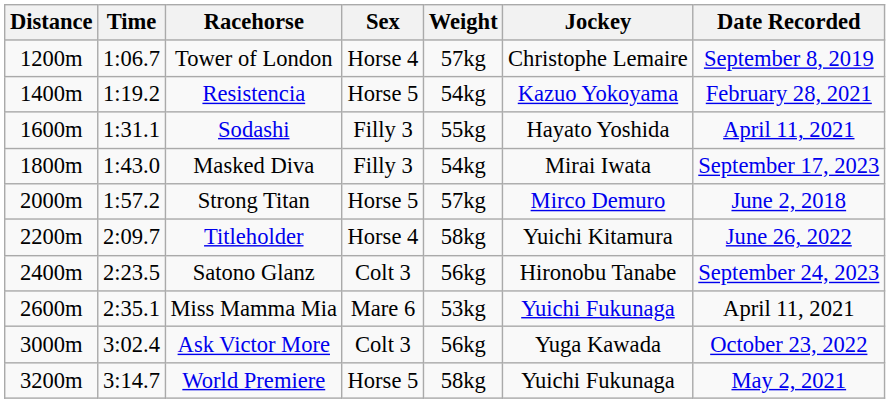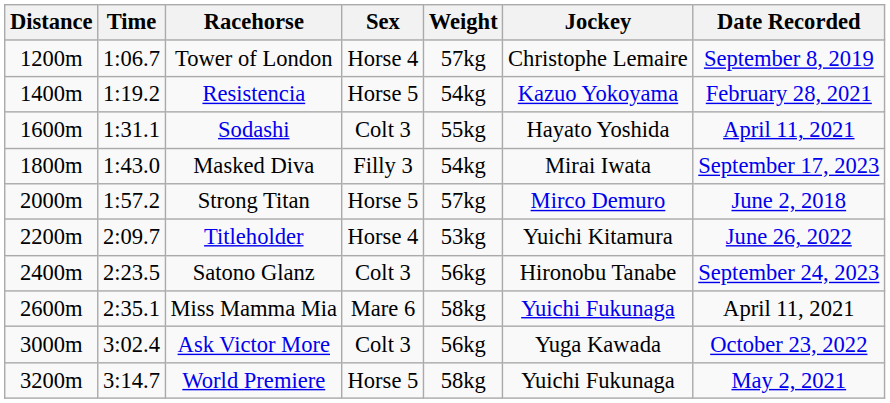 <table class="wikitable" style="text-align: center;">
 <tr>
 <th>Distance</th>
 <th>Time</th>
 <th>Racehorse</th>
 <th>Sex</th>
 <th>Weight</th>
 <th>Jockey</th>
 <th>Date Recorded</th>
 </tr>
 <tr>
 <td>1200m</td>
 <td>1:06.7</td>
 <td>Tower of London</td>
 <td>Horse 4</td>
 <td>57kg</td>
 <td>Christophe Lemaire</td>
 <td><a href='#'>September 8, 2019</a></td>
 </tr>
 <tr>
 <td>1400m</td>
 <td>1:19.2</td>
 <td><a href='#'>Resistencia</a></td>
 <td>Horse 5</td>
 <td>54kg</td>
 <td><a href='#'>Kazuo Yokoyama</a></td>
 <td><a href='#'>February 28, 2021</a></td>
 </tr>
 <tr>
 <td>1600m</td>
 <td>1:31.1</td>
 <td><a href='#'>Sodashi</a></td>
-<td>Filly 3</td>
+<td>Colt 3</td>
 <td>55kg</td>
 <td>Hayato Yoshida</td>
 <td><a href='#'>April 11, 2021</a></td>
 </tr>
 <tr>
 <td>1800m</td>
 <td>1:43.0</td>
 <td>Masked Diva</td>
 <td>Filly 3</td>
 <td>54kg</td>
 <td>Mirai Iwata</td>
 <td><a href='#'>September 17, 2023</a></td>
 </tr>
 <tr>
 <td>2000m</td>
 <td>1:57.2</td>
 <td>Strong Titan</td>
 <td>Horse 5</td>
 <td>57kg</td>
 <td><a href='#'>Mirco Demuro</a></td>
 <td><a href='#'>June 2, 2018</a></td>
 </tr>
 <tr>
 <td>2200m</td>
 <td>2:09.7</td>
 <td><a href='#'>Titleholder</a></td>
 <td>Horse 4</td>
-<td>58kg</td>
+<td>53kg</td>
 <td>Yuichi Kitamura</td>
 <td><a href='#'>June 26, 2022</a></td>
 </tr>
 <tr>
 <td>2400m</td>
 <td>2:23.5</td>
 <td>Satono Glanz</td>
 <td>Colt 3</td>
 <td>56kg</td>
 <td>Hironobu Tanabe</td>
 <td><a href='#'>September 24, 2023</a></td>
 </tr>
 <tr>
 <td>2600m</td>
 <td>2:35.1</td>
 <td>Miss Mamma Mia</td>
 <td>Mare 6</td>
-<td>53kg</td>
+<td>58kg</td>
 <td><a href='#'>Yuichi Fukunaga</a></td>
 <td>April 11, 2021</td>
 </tr>
 <tr>
 <td>3000m</td>
 <td>3:02.4</td>
 <td><a href='#'>Ask Victor More</a></td>
 <td>Colt 3</td>
 <td>56kg</td>
 <td>Yuga Kawada</td>
 <td><a href='#'>October 23, 2022</a></td>
 </tr>
 <tr>
 <td>3200m</td>
 <td>3:14.7</td>
 <td><a href='#'>World Premiere</a></td>
 <td>Horse 5</td>
 <td>58kg</td>
 <td>Yuichi Fukunaga</td>
 <td><a href='#'>May 2, 2021</a></td>
 </tr>
 </table>
